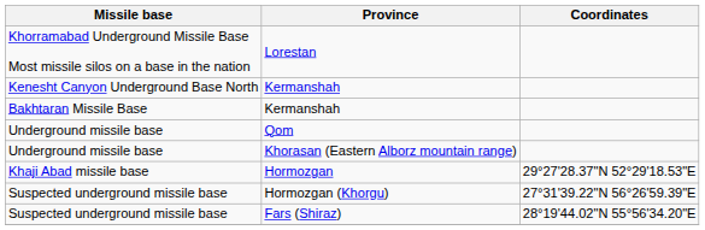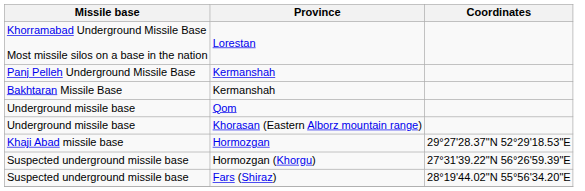 <table class="wikitable">
 <tr>
 <th>Missile base</th>
 <th>Province</th>
 <th>Coordinates</th>
 </tr>
 <tr>
 <td><a href='#'>Khorramabad</a> Underground Missile Base<br><br>Most missile silos on a base in the nation<br></td>
 <td><a href='#'>Lorestan</a></td>
 <td></td>
 </tr>
 <tr>
-<td><a href='#'>Kenesht Canyon</a> Underground Base North</td>
+<td><a href='#'>Panj Pelleh</a> Underground Missile Base</td>
 <td><a href='#'>Kermanshah</a></td>
 <td></td>
 </tr>
 <tr>
 <td><a href='#'>Bakhtaran</a> Missile Base</td>
 <td>Kermanshah</td>
 <td></td>
 </tr>
 <tr>
 <td>Underground missile base</td>
 <td><a href='#'>Qom</a></td>
 <td></td>
 </tr>
 <tr>
 <td>Underground missile base</td>
 <td><a href='#'>Khorasan</a> (Eastern <a href='#'>Alborz mountain range</a>)</td>
 <td></td>
 </tr>
 <tr>
 <td><a href='#'>Khaji Abad</a> missile base</td>
 <td><a href='#'>Hormozgan</a></td>
 <td>29°27'28.37"N 52°29'18.53"E</td>
 </tr>
 <tr>
 <td>Suspected underground missile base</td>
 <td>Hormozgan (<a href='#'>Khorgu</a>)</td>
 <td>27°31'39.22"N 56°26'59.39"E</td>
 </tr>
 <tr>
 <td>Suspected underground missile base</td>
 <td><a href='#'>Fars</a> (<a href='#'>Shiraz</a>)</td>
 <td>28°19'44.02"N 55°56'34.20"E</td>
 </tr>
 <tr>
 </tr>
 </table>
